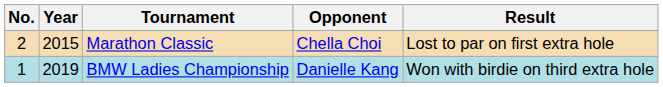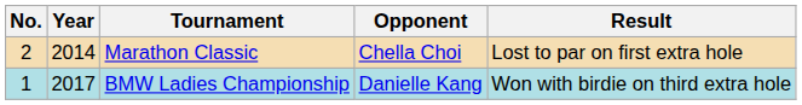 <table class="wikitable" style="font-size:95%;">
 <tr>
 <th>No.</th>
 <th>Year</th>
 <th>Tournament</th>
 <th>Opponent</th>
 <th>Result</th>
 </tr>
 <tr style="background:#F5DEB3;">
 <td align=center>2</td>
-<td>2015</td>
+<td>2014</td>
 <td><a href='#'>Marathon Classic</a></td>
 <td> <a href='#'>Chella Choi</a></td>
 <td>Lost to par on first extra hole</td>
 </tr>
 <tr style="background:#B0E0E6;">
 <td align=center>1</td>
-<td align=center>2019</td>
+<td align=center>2017</td>
 <td><a href='#'>BMW Ladies Championship</a></td>
 <td> <a href='#'>Danielle Kang</a></td>
 <td>Won with birdie on third extra hole</td>
 </tr>
 </table>
